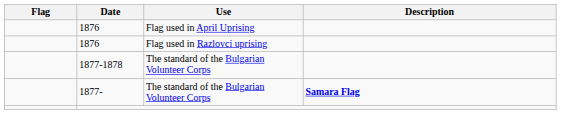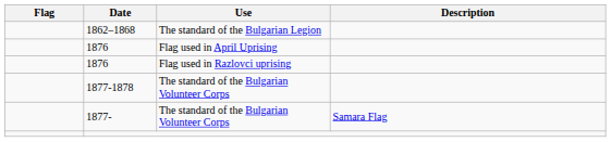 <table class="wikitable" style="background:#f9f9f9">
 <tr>
 <th style="width:110px">Flag</th>
 <th style="width:100px">Date</th>
 <th style="width:250px">Use</th>
 <th style="width:400px">Description</th>
+</tr>
+<tr>
+<td></td>
+<td>1862–1868</td>
+<td>The standard of the <a href='#'>Bulgarian Legion</a></td>
+<td></td>
 </tr>
 <tr>
 <td></td>
 <td>1876</td>
 <td>Flag used in <a href='#'>April Uprising</a></td>
 <td></td>
 </tr>
 <tr>
 <td></td>
 <td>1876</td>
 <td>Flag used in <a href='#'>Razlovci uprising</a></td>
 <td></td>
 </tr>
 <tr>
 <td></td>
 <td>1877-1878</td>
 <td>The standard of the <a href='#'>Bulgarian Volunteer Corps</a></td>
 <td></td>
 </tr>
 <tr>
 <td></td>
 <td>1877-</td>
 <td>The standard of the <a href='#'>Bulgarian Volunteer Corps</a></td>
-<td><strong><a href='#'>Samara Flag</a></strong></td>
+<td><a href='#'>Samara Flag</a></td>
 </tr>
 <tr>
 <td></td>
 </tr>
 </table>
